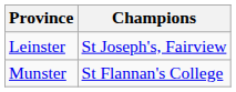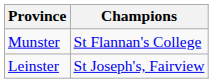 <table class="wikitable">
 <tr>
 <th>Province</th>
 <th>Champions</th>
 </tr>
 <tr>
+<td><a href='#'>Munster</a></td>
+<td><a href='#'>St Flannan's College</a></td>
+</tr>
+<tr>
 <td><a href='#'>Leinster</a></td>
 <td><a href='#'>St Joseph's, Fairview</a></td>
 </tr>
-<tr>
-<td><a href='#'>Munster</a></td>
-<td><a href='#'>St Flannan's College</a></td>
-</tr>
 </table>
